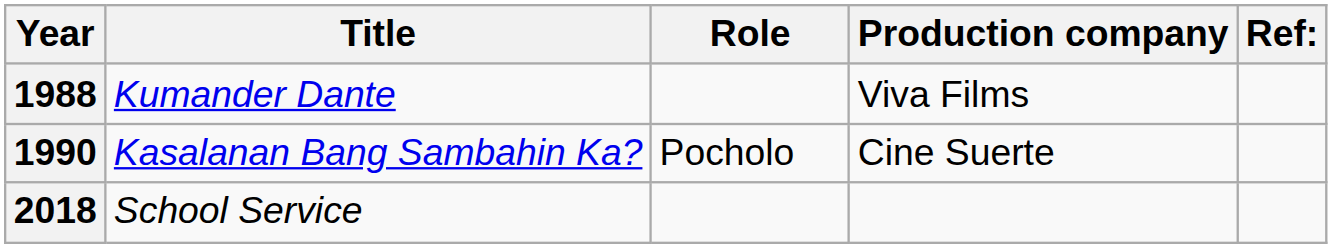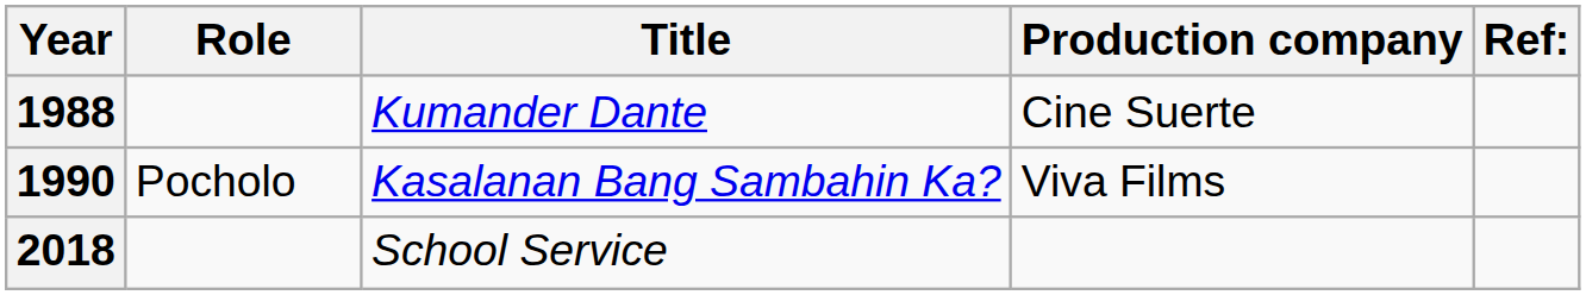 <table class="wikitable plainrowheaders sortable">
 <tr>
 <th scope="col">Year</th>
+<th style="width:15%">Role</th>
 <th scope="col">Title</th>
-<th style="width:15%">Role</th>
 <th>Production company</th>
 <th>Ref:</th>
 </tr>
 <tr>
 <th scope="row">1988</th>
+<td></td>
 <td><em><a href='#'>Kumander Dante</a></em></td>
+<td>Cine Suerte</td>
 <td></td>
+</tr>
+<tr>
+<th scope="row">1990</th>
+<td>Pocholo</td>
+<td><em><a href='#'>Kasalanan Bang Sambahin Ka?</a></em></td>
 <td>Viva Films</td>
 <td></td>
 </tr>
 <tr>
-<th scope="row">1990</th>
-<td><em><a href='#'>Kasalanan Bang Sambahin Ka?</a></em></td>
-<td>Pocholo</td>
-<td>Cine Suerte</td>
+<th scope="row">2018</th>
 <td></td>
-</tr>
-<tr>
-<th scope="row">2018</th>
 <td><em>School Service</em></td>
-<td></td>
 <td></td>
 <td></td>
 </tr>
 </table>
